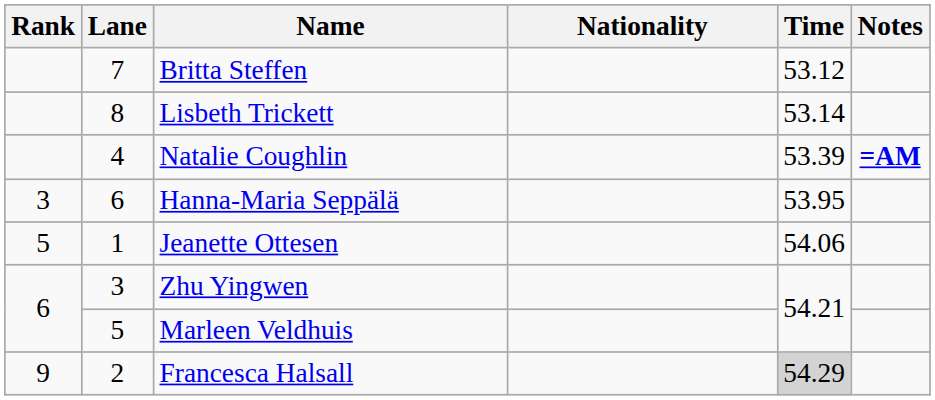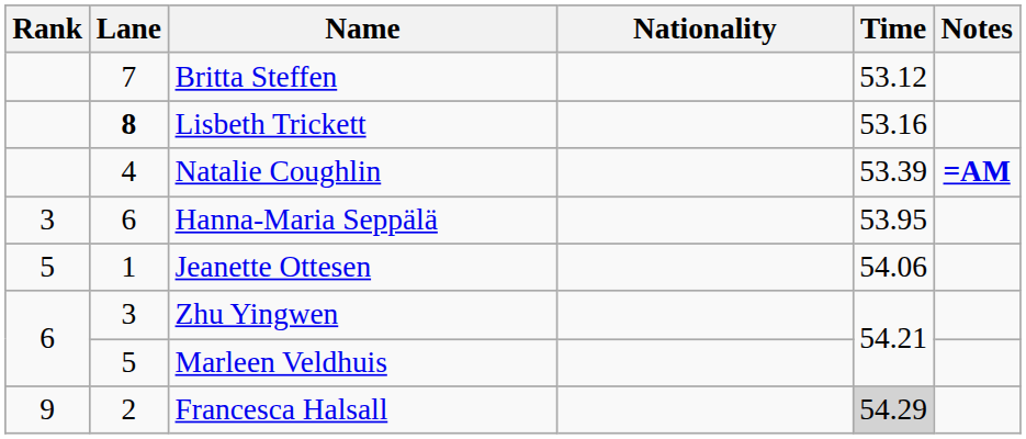 <table class="wikitable sortable" style="text-align:center">
 <tr>
 <th>Rank</th>
 <th>Lane</th>
 <th width=200>Name</th>
 <th width=150>Nationality</th>
 <th>Time</th>
 <th>Notes</th>
 </tr>
 <tr>
 <td></td>
 <td>7</td>
 <td align="left"><a href='#'>Britta Steffen</a></td>
 <td align="left"></td>
 <td>53.12</td>
 <td></td>
 </tr>
 <tr>
 <td></td>
-<td>8</td>
+<td><strong>8</strong></td>
 <td align="left"><a href='#'>Lisbeth Trickett</a></td>
 <td align="left"></td>
-<td>53.14</td>
+<td>53.16</td>
 <td></td>
 </tr>
 <tr>
 <td></td>
 <td>4</td>
 <td align="left"><a href='#'>Natalie Coughlin</a></td>
 <td align="left"></td>
 <td>53.39</td>
 <td><strong><a href='#'>=AM</a></strong></td>
 </tr>
 <tr>
 <td>3</td>
 <td>6</td>
 <td align="left"><a href='#'>Hanna-Maria Seppälä</a></td>
 <td align="left"></td>
 <td>53.95</td>
 <td></td>
 </tr>
 <tr>
 <td>5</td>
 <td>1</td>
 <td align="left"><a href='#'>Jeanette Ottesen</a></td>
 <td align="left"></td>
 <td>54.06</td>
 <td></td>
 </tr>
 <tr>
 <td rowspan=2>6</td>
 <td>3</td>
 <td align="left"><a href='#'>Zhu Yingwen</a></td>
 <td align="left"></td>
 <td rowspan=2>54.21</td>
 <td></td>
 </tr>
 <tr>
 <td>5</td>
 <td align="left"><a href='#'>Marleen Veldhuis</a></td>
 <td align="left"></td>
 <td></td>
 </tr>
 <tr>
 <td>9</td>
 <td>2</td>
 <td align="left"><a href='#'>Francesca Halsall</a></td>
 <td align="left"></td>
 <td style="background: lightgrey;">54.29</td>
 <td></td>
 </tr>
 </table>
